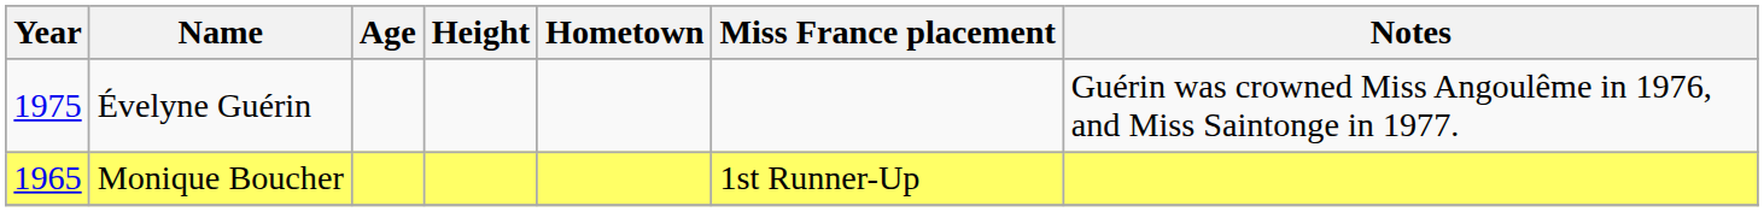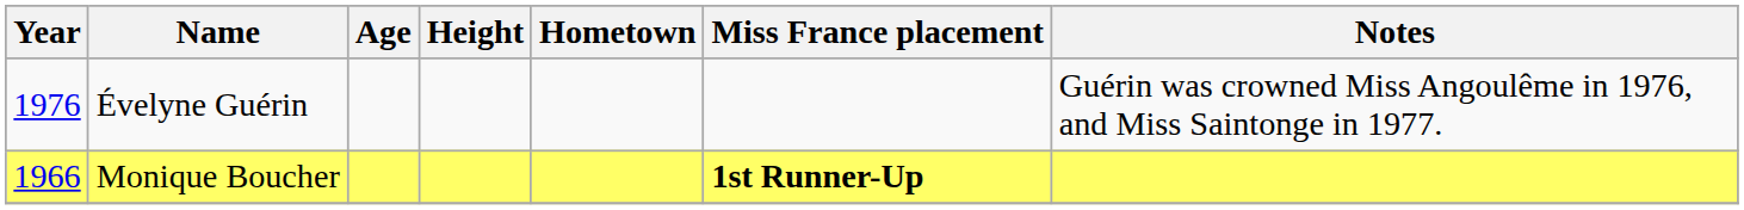 <table class="wikitable sortable">
 <tr>
 <th>Year</th>
 <th>Name</th>
 <th>Age</th>
 <th>Height</th>
 <th>Hometown</th>
 <th>Miss France placement</th>
 <th width=320>Notes</th>
 </tr>
 <tr>
-<td><a href='#'>1975</a></td>
+<td><a href='#'>1976</a></td>
 <td>Évelyne Guérin</td>
 <td></td>
 <td></td>
 <td></td>
 <td></td>
 <td>Guérin was crowned Miss Angoulême in 1976, and Miss Saintonge in 1977.</td>
 </tr>
 <tr bgcolor=#FFFF66>
-<td><a href='#'>1965</a></td>
+<td><a href='#'>1966</a></td>
 <td>Monique Boucher</td>
 <td></td>
 <td></td>
 <td></td>
-<td>1st Runner-Up</td>
+<td><strong>1st Runner-Up</strong></td>
 <td></td>
 </tr>
 <tr>
 </tr>
 </table>
